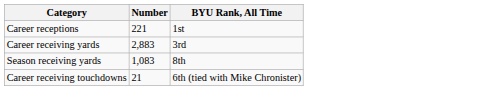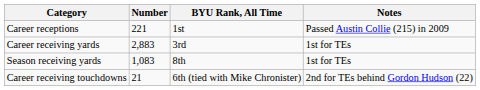 <table class="wikitable" border="1">
 <tr>
 <th>Category</th>
 <th>Number</th>
 <th>BYU Rank, All Time</th>
+<th>Notes</th>
 </tr>
 <tr>
 <td>Career receptions</td>
 <td>221</td>
 <td>1st</td>
+<td>Passed <a href='#'>Austin Collie</a> (215) in 2009</td>
 </tr>
 <tr>
 <td>Career receiving yards</td>
 <td>2,883</td>
 <td>3rd</td>
+<td>1st for TEs</td>
 </tr>
 <tr>
 <td>Season receiving yards</td>
 <td>1,083</td>
 <td>8th</td>
+<td>1st for TEs</td>
 </tr>
 <tr>
 <td>Career receiving touchdowns</td>
 <td>21</td>
 <td>6th (tied with Mike Chronister)</td>
+<td>2nd for TEs behind <a href='#'>Gordon Hudson</a> (22)</td>
 </tr>
 </table>
